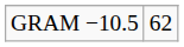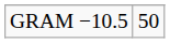 <table class="wikitable">
 <tr align="center">
 </tr>
 <tr align="center">
 <td>GRAM −10.5</td>
-<td>62</td>
+<td>50</td>
 </tr>
 </table>
